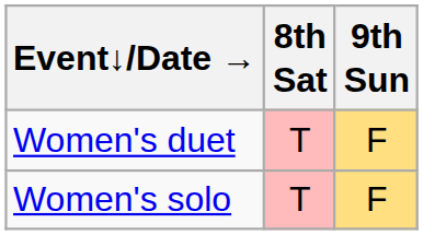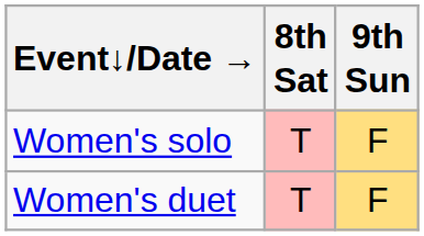 <table class="wikitable" style="margin:0.5em auto; font-size:90%; line-height:1.25em; text-align:center;">
 <tr>
 <th>Event↓/Date →</th>
 <th>8th<br>Sat</th>
 <th>9th<br>Sun</th>
 </tr>
 <tr>
+<td align="left"><a href='#'>Women's solo</a></td>
+<td bgcolor="#FFBBBB">T</td>
+<td bgcolor="#FFDF80">F</td>
+</tr>
+<tr>
 <td align="left"><a href='#'>Women's duet</a></td>
 <td bgcolor="#FFBBBB">T</td>
 <td bgcolor="#FFDF80">F</td>
 </tr>
-<tr>
-<td align="left"><a href='#'>Women's solo</a></td>
-<td bgcolor="#FFBBBB">T</td>
-<td bgcolor="#FFDF80">F</td>
-</tr>
 </table>
